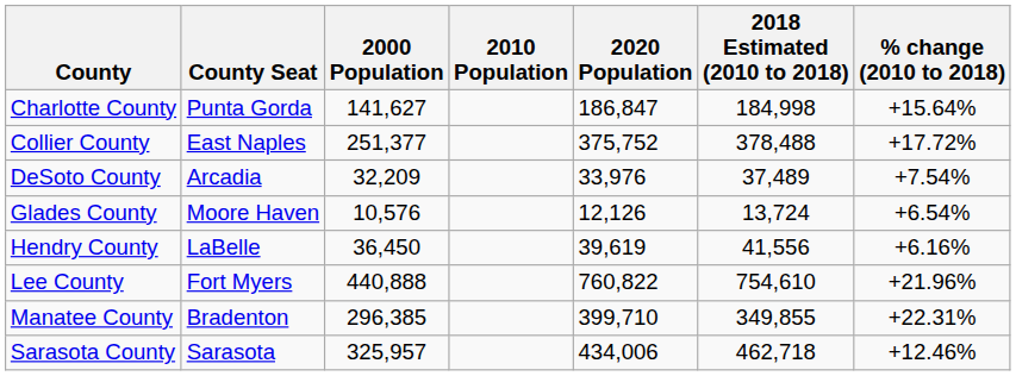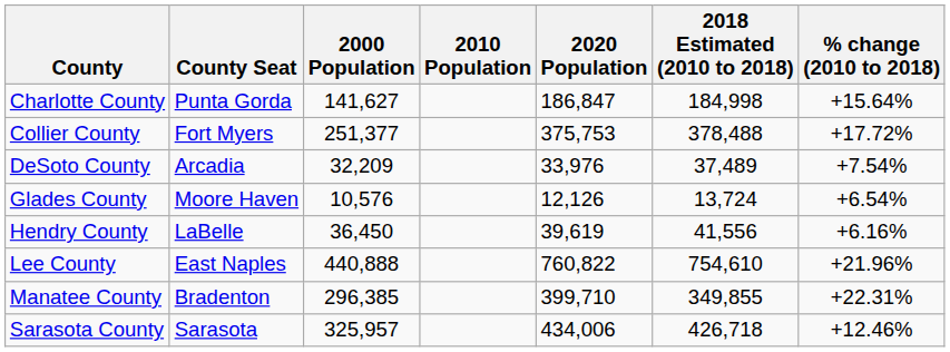 <table class="wikitable sortable">
 <tr style="vertical-align:bottom; text-align:center;">
 <th>County</th>
 <th>County Seat</th>
 <th>2000<br>Population</th>
 <th>2010<br>Population</th>
 <th>2020<br>Population</th>
 <th>2018<br>Estimated<br>(2010 to 2018)</th>
 <th>% change<br>(2010 to 2018)</th>
 </tr>
 <tr>
 <td><a href='#'>Charlotte County</a></td>
 <td><a href='#'>Punta Gorda</a></td>
 <td align=center>141,627</td>
 <td></td>
 <td>186,847</td>
 <td style="text-align:center;">184,998</td>
 <td style="text-align:center;"><span></span><span>+15.64%</span></td>
 </tr>
 <tr>
 <td><a href='#'>Collier County</a></td>
-<td><a href='#'>East Naples</a></td>
+<td><a href='#'>Fort Myers</a></td>
 <td align=center>251,377</td>
 <td></td>
-<td>375,752</td>
+<td>375,753</td>
 <td style="text-align:center;">378,488</td>
 <td style="text-align:center;"><span></span><span>+17.72%</span></td>
 </tr>
 <tr>
 <td><a href='#'>DeSoto County</a></td>
 <td><a href='#'>Arcadia</a></td>
 <td align=center>32,209</td>
 <td></td>
 <td>33,976</td>
 <td style="text-align:center;">37,489</td>
 <td style="text-align:center;"><span></span><span>+7.54%</span></td>
 </tr>
 <tr>
 <td><a href='#'>Glades County</a></td>
 <td><a href='#'>Moore Haven</a></td>
 <td align=center>10,576</td>
 <td></td>
 <td>12,126</td>
 <td style="text-align:center;">13,724</td>
 <td style="text-align:center;"><span></span><span>+6.54%</span></td>
 </tr>
 <tr>
 <td><a href='#'>Hendry County</a></td>
 <td><a href='#'>LaBelle</a></td>
 <td align=center>36,450</td>
 <td></td>
 <td>39,619</td>
 <td style="text-align:center;">41,556</td>
 <td style="text-align:center;"><span></span><span>+6.16%</span></td>
 </tr>
 <tr>
 <td><a href='#'>Lee County</a></td>
-<td><a href='#'>Fort Myers</a></td>
+<td><a href='#'>East Naples</a></td>
 <td align=center>440,888</td>
 <td></td>
 <td>760,822</td>
 <td style="text-align:center;">754,610</td>
 <td style="text-align:center;"><span></span><span>+21.96%</span></td>
 </tr>
 <tr>
 <td><a href='#'>Manatee County</a></td>
 <td><a href='#'>Bradenton</a></td>
 <td align=center>296,385</td>
 <td></td>
 <td>399,710</td>
 <td style="text-align:center;">349,855</td>
 <td style="text-align:center;"><span></span><span>+22.31%</span></td>
 </tr>
 <tr>
 <td><a href='#'>Sarasota County</a></td>
 <td><a href='#'>Sarasota</a></td>
 <td align=center>325,957</td>
 <td></td>
 <td>434,006</td>
-<td style="text-align:center;">462,718</td>
+<td style="text-align:center;">426,718</td>
 <td style="text-align:center;"><span></span><span>+12.46%</span></td>
 </tr>
 </table>
